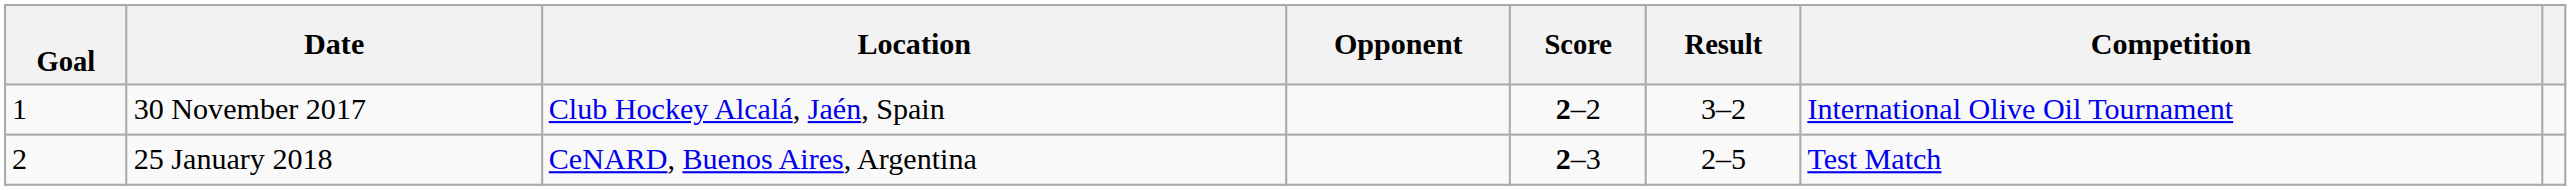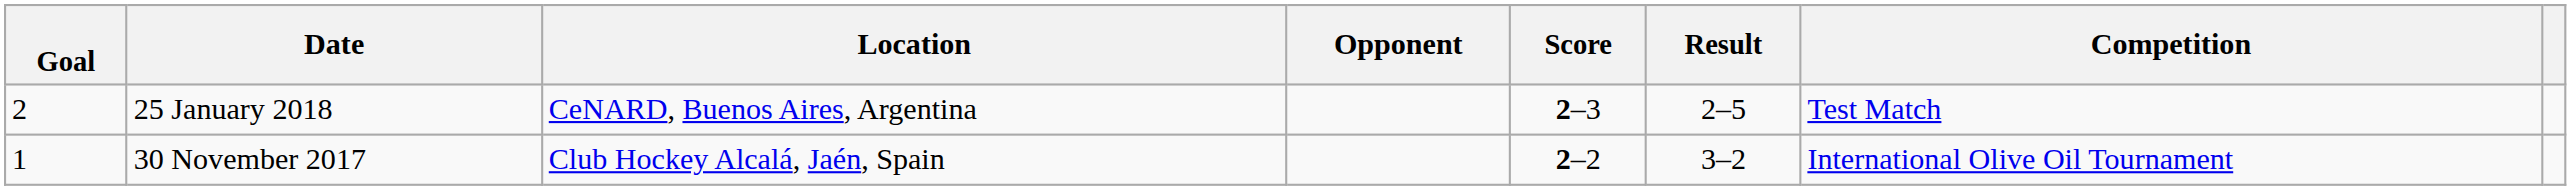 <table class="wikitable sortable" style="font-size:90%" width=97%>
 <tr>
 <th style="font-size:95%;" data-sort-type=number><br>Goal</th>
 <th align=center>Date</th>
 <th>Location</th>
 <th width=100>Opponent</th>
 <th data-sort-type="number" style="font-size:95%">Score</th>
 <th data-sort-type="number" style="font-size:95%">Result</th>
 <th>Competition</th>
 <th></th>
 </tr>
 <tr>
+<td>2</td>
+<td>25 January 2018</td>
+<td><a href='#'>CeNARD</a>, <a href='#'>Buenos Aires</a>, Argentina</td>
+<td></td>
+<td align="center"><strong>2</strong>–3</td>
+<td align="center">2–5</td>
+<td><a href='#'>Test Match</a></td>
+<td></td>
+</tr>
+<tr>
 <td>1</td>
 <td>30 November 2017</td>
 <td><a href='#'>Club Hockey Alcalá</a>, <a href='#'>Jaén</a>, Spain</td>
 <td></td>
 <td align="center"><strong>2</strong>–2</td>
 <td align="center">3–2</td>
 <td><a href='#'>International Olive Oil Tournament</a></td>
 <td></td>
 </tr>
-<tr>
-<td>2</td>
-<td>25 January 2018</td>
-<td><a href='#'>CeNARD</a>, <a href='#'>Buenos Aires</a>, Argentina</td>
-<td></td>
-<td align="center"><strong>2</strong>–3</td>
-<td align="center">2–5</td>
-<td><a href='#'>Test Match</a></td>
-<td></td>
-</tr>
 </table>
